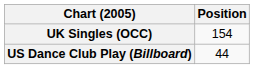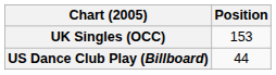 <table class="wikitable plainrowheaders" style="text-align:center">
 <tr>
 <th>Chart (2005)</th>
 <th>Position</th>
 </tr>
 <tr>
 <th scope="row">UK Singles (OCC)</th>
-<td>154</td>
+<td>153</td>
 </tr>
 <tr>
 <th scope="row">US Dance Club Play (<em>Billboard</em>)</th>
 <td>44</td>
 </tr>
 </table>
